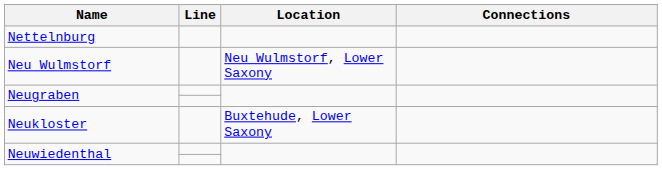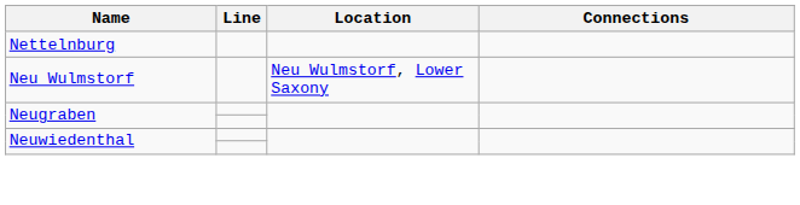 <table class="wikitable">
 <tr>
 <th width="165px">Name</th>
 <th width="35px">Line</th>
 <th width="165px">Location</th>
 <th width="250px">Connections</th>
 </tr>
 <tr>
 <td><a href='#'>Nettelnburg</a></td>
 <td></td>
 <td></td>
 <td></td>
 </tr>
 <tr>
 <td><a href='#'>Neu Wulmstorf</a></td>
 <td></td>
 <td><a href='#'>Neu Wulmstorf</a>, <a href='#'>Lower Saxony</a></td>
 <td></td>
 </tr>
 <tr>
 <td rowspan="2"><a href='#'>Neugraben</a></td>
 <td></td>
 <td rowspan="2"></td>
 <td rowspan="2"></td>
 </tr>
 <tr>
 <td></td>
 </tr>
 <tr>
-<td><a href='#'>Neukloster</a></td>
-<td></td>
-<td><a href='#'>Buxtehude</a>, <a href='#'>Lower Saxony</a></td>
-<td></td>
-</tr>
-<tr>
 <td rowspan="2"><a href='#'>Neuwiedenthal</a></td>
 <td></td>
 <td rowspan="2"></td>
 <td rowspan="2"></td>
 </tr>
 <tr>
 <td></td>
 </tr>
 </table>
